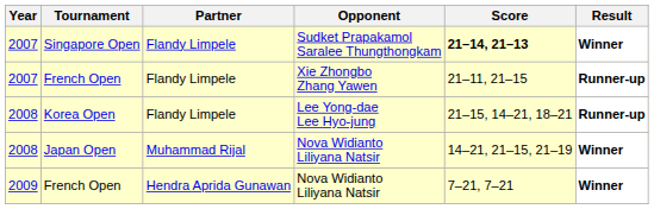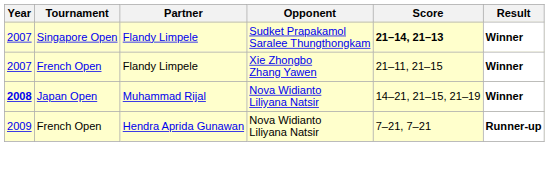 <table class="sortable wikitable" style="font-size: 90%">
 <tr>
 <th>Year</th>
 <th>Tournament</th>
 <th>Partner</th>
 <th>Opponent</th>
 <th>Score</th>
 <th>Result</th>
 </tr>
 <tr style="background:#ffffcc">
 <td align="centre"><a href='#'>2007</a></td>
 <td align="left"><a href='#'>Singapore Open</a></td>
 <td align="left"> <a href='#'>Flandy Limpele</a></td>
 <td align="left"> <a href='#'>Sudket Prapakamol</a> <br>  <a href='#'>Saralee Thungthongkam</a></td>
 <td align="left"><strong>21–14, 21–13</strong></td>
 <td style="text-align:left; background:white"> <strong>Winner</strong></td>
 </tr>
 <tr style="background:#ffffcc">
 <td align="centre"><a href='#'>2007</a></td>
 <td align="left"><a href='#'>French Open</a></td>
 <td align="left"> Flandy Limpele</td>
 <td align="left"> <a href='#'>Xie Zhongbo</a> <br>  <a href='#'>Zhang Yawen</a></td>
 <td align="left">21–11, 21–15</td>
-<td style="text-align: left; background:white"> <strong>Runner-up</strong></td>
+<td style="text-align:left; background:white"> <strong>Winner</strong></td>
 </tr>
 <tr style="background:#ffffcc">
-<td align="centre"><a href='#'>2008</a></td>
-<td align="left"><a href='#'>Korea Open</a></td>
-<td align="left"> Flandy Limpele</td>
-<td align="left"> <a href='#'>Lee Yong-dae</a> <br>  <a href='#'>Lee Hyo-jung</a></td>
-<td align="left">21–15, 14–21, 18–21</td>
-<td style="text-align: left; background:white"> <strong>Runner-up</strong></td>
-</tr>
-<tr style="background:#ffffcc">
-<td align="centre"><a href='#'>2008</a></td>
+<td align="centre"><strong><a href='#'>2008</a></strong></td>
 <td align="left"><a href='#'>Japan Open</a></td>
 <td align="left"> <a href='#'>Muhammad Rijal</a></td>
 <td align="left"> <a href='#'>Nova Widianto</a> <br>  <a href='#'>Liliyana Natsir</a></td>
 <td align="left">14–21, 21–15, 21–19</td>
 <td style="text-align:left; background:white"> <strong>Winner</strong></td>
 </tr>
 <tr style="background:#ffffcc">
 <td align="centre"><a href='#'>2009</a></td>
 <td align="left">French Open</td>
 <td align="left"> <a href='#'>Hendra Aprida Gunawan</a></td>
 <td align="left"> Nova Widianto <br>  Liliyana Natsir</td>
 <td align="left">7–21, 7–21</td>
-<td style="text-align:left; background:white"> <strong>Winner</strong></td>
+<td style="text-align: left; background:white"> <strong>Runner-up</strong></td>
 </tr>
 </table>
